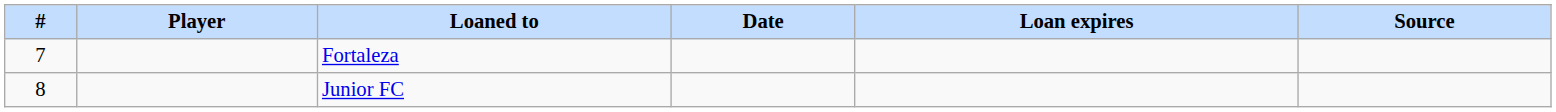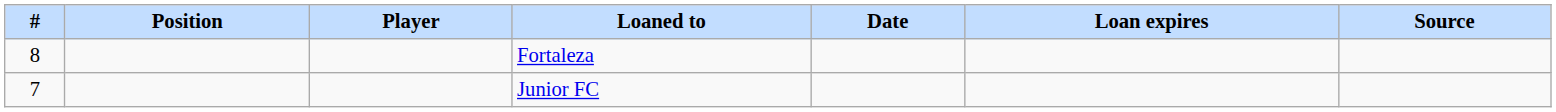 <table class="wikitable sortable" style="width:90%; text-align:center; font-size:95%; text-align:left;">
 <tr>
 <th style="background:#c2ddff;">#</th>
+<th style="background:#c2ddff;">Position</th>
 <th style="background:#c2ddff;">Player</th>
 <th style="background:#c2ddff;">Loaned to</th>
 <th style="background:#c2ddff;">Date</th>
 <th style="background:#c2ddff;">Loan expires</th>
 <th style="background:#c2ddff;">Source</th>
 </tr>
 <tr>
-<td align=center>7</td>
+<td align=center>8</td>
+<td align=center></td>
 <td></td>
 <td> <a href='#'>Fortaleza</a></td>
 <td></td>
 <td></td>
 <td></td>
 </tr>
 <tr>
-<td align=center>8</td>
+<td align=center>7</td>
+<td align=center></td>
 <td></td>
 <td> <a href='#'>Junior FC</a></td>
 <td></td>
 <td></td>
 <td></td>
 </tr>
 </table>
